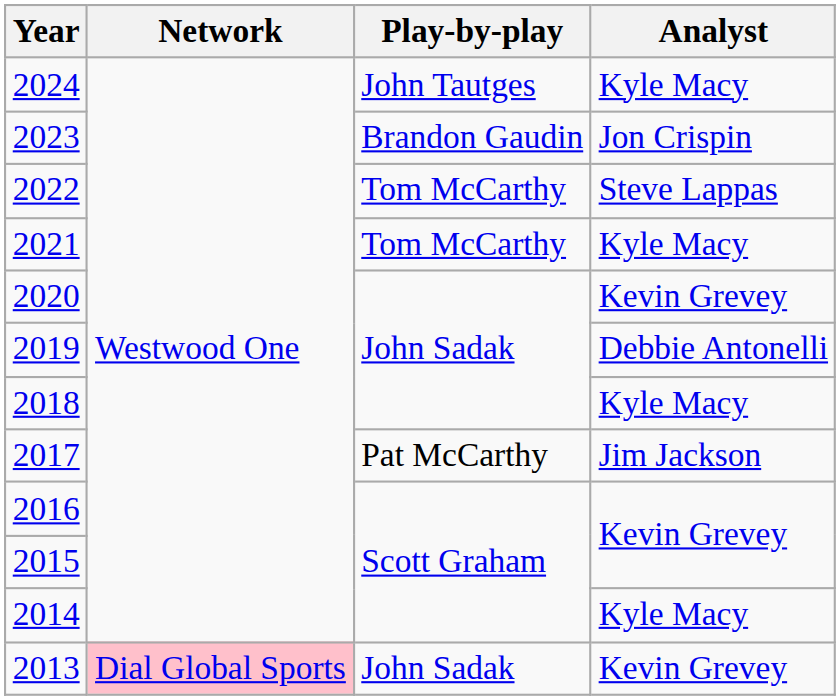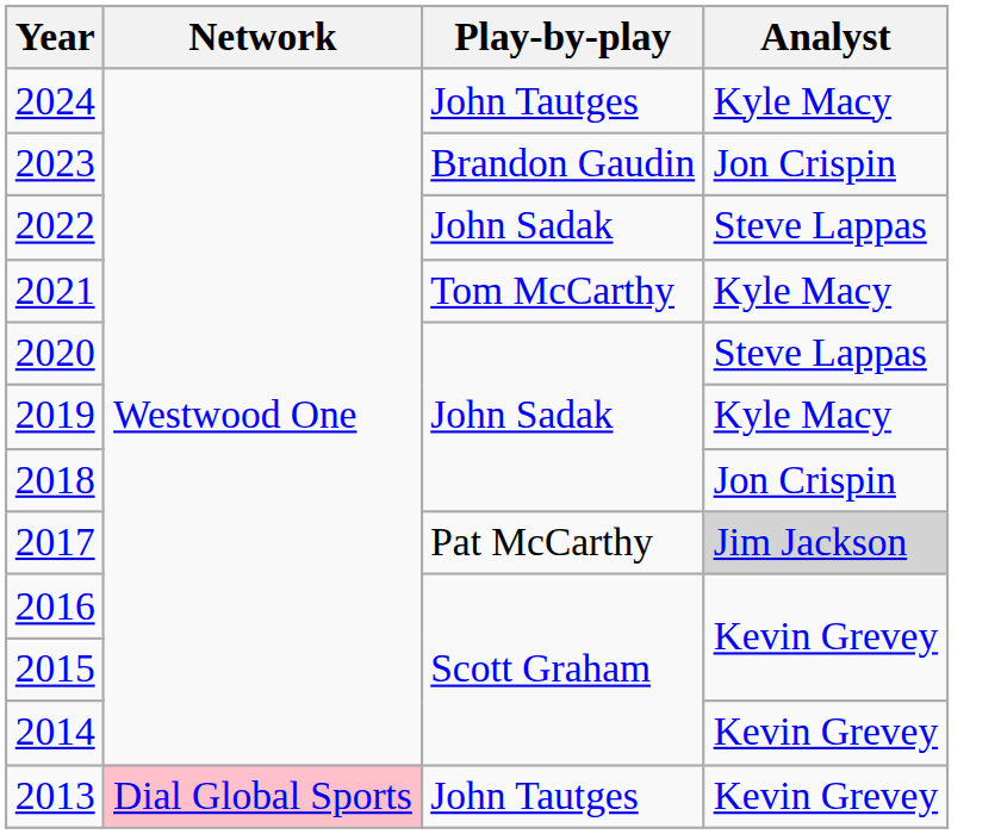 <table class="wikitable">
 <tr>
 <th>Year</th>
 <th>Network</th>
 <th>Play-by-play</th>
 <th>Analyst</th>
 </tr>
 <tr>
 <td><a href='#'>2024</a></td>
 <td rowspan=11><a href='#'>Westwood One</a></td>
 <td><a href='#'>John Tautges</a></td>
 <td><a href='#'>Kyle Macy</a></td>
 </tr>
 <tr>
 <td><a href='#'>2023</a></td>
 <td><a href='#'>Brandon Gaudin</a></td>
 <td><a href='#'>Jon Crispin</a></td>
 </tr>
 <tr>
 <td><a href='#'>2022</a></td>
-<td><a href='#'>Tom McCarthy</a></td>
+<td><a href='#'>John Sadak</a></td>
 <td><a href='#'>Steve Lappas</a></td>
 </tr>
 <tr>
 <td><a href='#'>2021</a></td>
 <td><a href='#'>Tom McCarthy</a></td>
 <td><a href='#'>Kyle Macy</a></td>
 </tr>
 <tr>
 <td><a href='#'>2020</a></td>
 <td rowspan=3><a href='#'>John Sadak</a></td>
-<td><a href='#'>Kevin Grevey</a></td>
+<td><a href='#'>Steve Lappas</a></td>
 </tr>
 <tr>
 <td><a href='#'>2019</a></td>
-<td><a href='#'>Debbie Antonelli</a></td>
+<td><a href='#'>Kyle Macy</a></td>
 </tr>
 <tr>
 <td><a href='#'>2018</a></td>
-<td><a href='#'>Kyle Macy</a></td>
+<td><a href='#'>Jon Crispin</a></td>
 </tr>
 <tr>
 <td><a href='#'>2017</a></td>
 <td>Pat McCarthy</td>
-<td><a href='#'>Jim Jackson</a></td>
+<td style="background: lightgrey;"><a href='#'>Jim Jackson</a></td>
 </tr>
 <tr>
 <td><a href='#'>2016</a></td>
 <td rowspan=3><a href='#'>Scott Graham</a></td>
 <td rowspan=2><a href='#'>Kevin Grevey</a></td>
 </tr>
 <tr>
 <td><a href='#'>2015</a></td>
 </tr>
 <tr>
 <td><a href='#'>2014</a></td>
-<td><a href='#'>Kyle Macy</a></td>
+<td><a href='#'>Kevin Grevey</a></td>
 </tr>
 <tr>
 <td><a href='#'>2013</a></td>
 <td style="background: pink;"><a href='#'>Dial Global Sports</a></td>
-<td><a href='#'>John Sadak</a></td>
+<td><a href='#'>John Tautges</a></td>
 <td><a href='#'>Kevin Grevey</a></td>
 </tr>
 </table>
